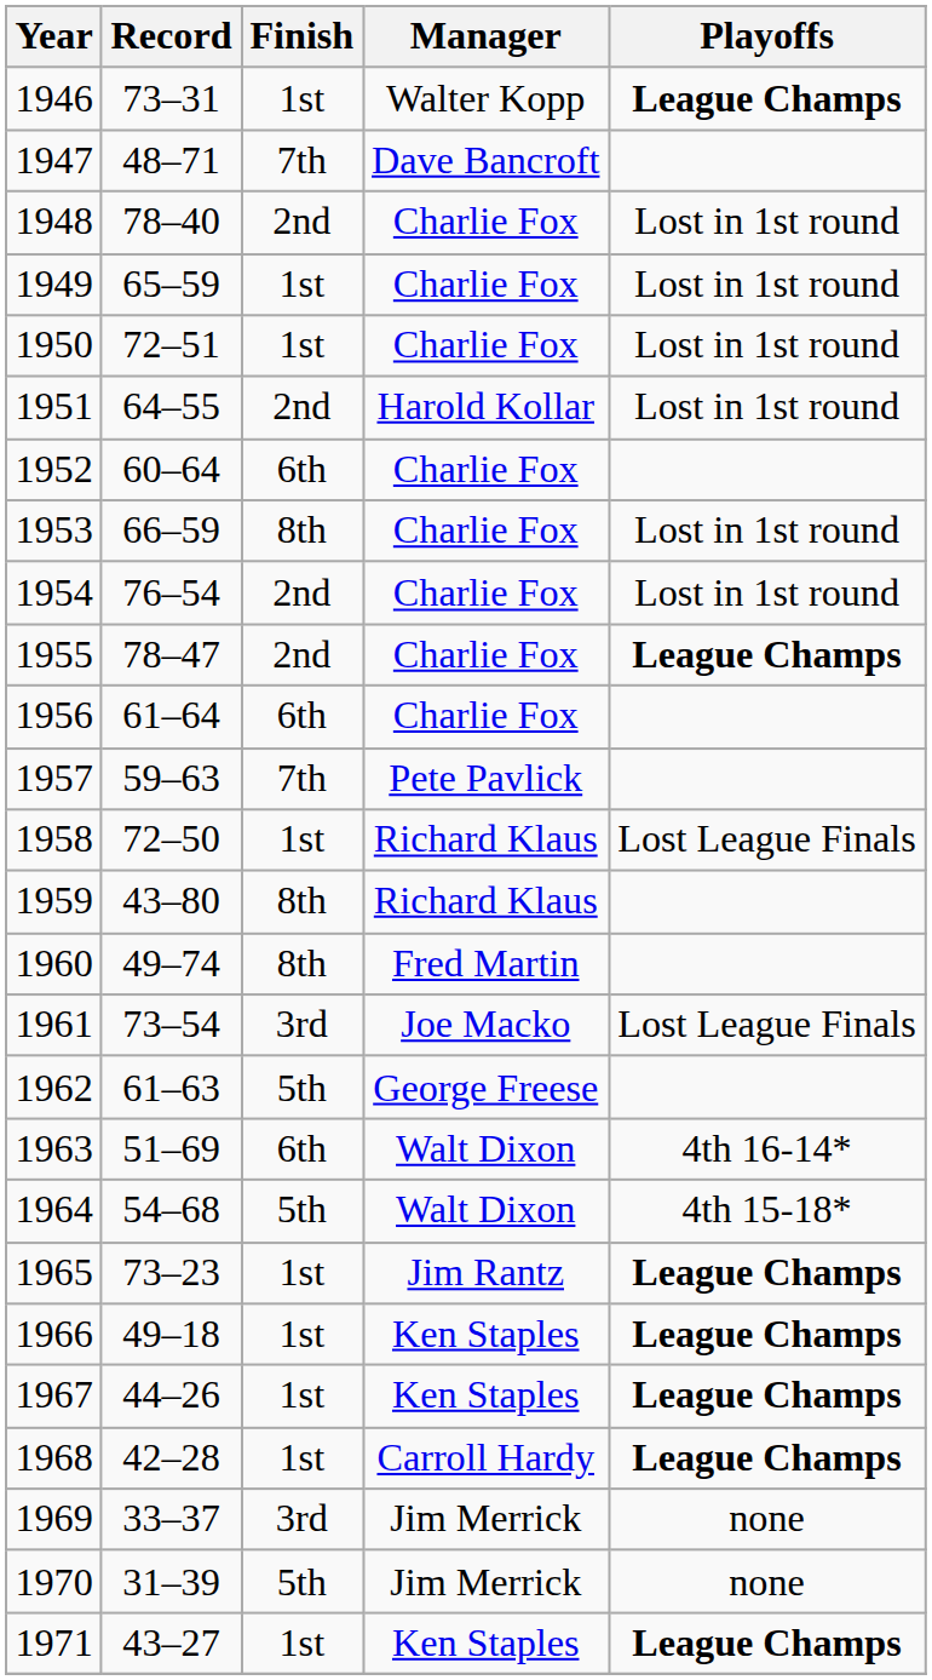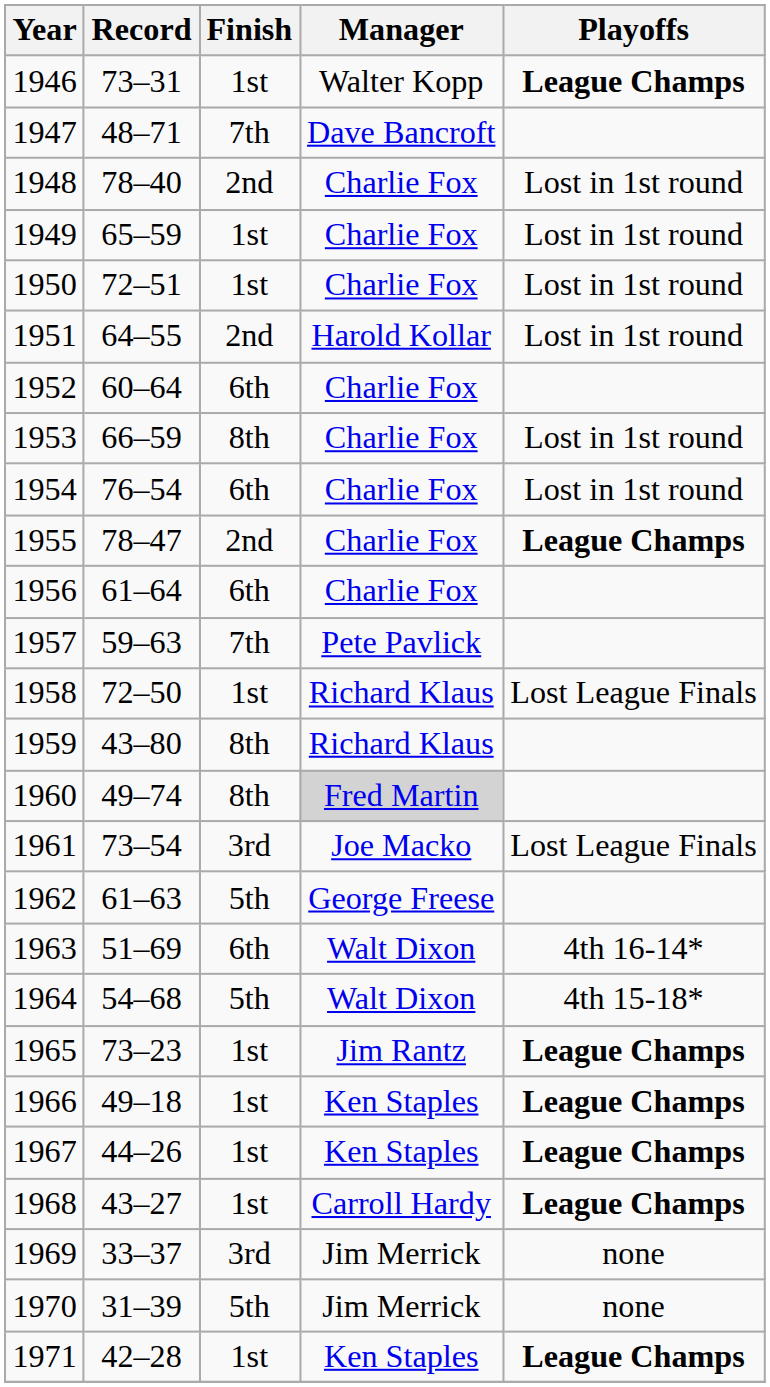 <table class="wikitable">
 <tr style="background: #F2F2F2;">
 <th>Year</th>
 <th>Record</th>
 <th>Finish</th>
 <th>Manager</th>
 <th>Playoffs</th>
 </tr>
 <tr align=center>
 <td>1946</td>
 <td>73–31</td>
 <td>1st</td>
 <td>Walter Kopp</td>
 <td><strong>League Champs</strong></td>
 </tr>
 <tr align=center>
 <td>1947</td>
 <td>48–71</td>
 <td>7th</td>
 <td><a href='#'>Dave Bancroft</a></td>
 <td></td>
 </tr>
 <tr align=center>
 <td>1948</td>
 <td>78–40</td>
 <td>2nd</td>
 <td><a href='#'>Charlie Fox</a></td>
 <td>Lost in 1st round</td>
 </tr>
 <tr align=center>
 <td>1949</td>
 <td>65–59</td>
 <td>1st</td>
 <td><a href='#'>Charlie Fox</a></td>
 <td>Lost in 1st round</td>
 </tr>
 <tr align=center>
 <td>1950</td>
 <td>72–51</td>
 <td>1st</td>
 <td><a href='#'>Charlie Fox</a></td>
 <td>Lost in 1st round</td>
 </tr>
 <tr align=center>
 <td>1951</td>
 <td>64–55</td>
 <td>2nd</td>
 <td><a href='#'>Harold Kollar</a></td>
 <td>Lost in 1st round</td>
 </tr>
 <tr align=center>
 <td>1952</td>
 <td>60–64</td>
 <td>6th</td>
 <td><a href='#'>Charlie Fox</a></td>
 <td></td>
 </tr>
 <tr align=center>
 <td>1953</td>
 <td>66–59</td>
 <td>8th</td>
 <td><a href='#'>Charlie Fox</a></td>
 <td>Lost in 1st round</td>
 </tr>
 <tr align=center>
 <td>1954</td>
 <td>76–54</td>
-<td>2nd</td>
+<td>6th</td>
 <td><a href='#'>Charlie Fox</a></td>
 <td>Lost in 1st round</td>
 </tr>
 <tr align=center>
 <td>1955</td>
 <td>78–47</td>
 <td>2nd</td>
 <td><a href='#'>Charlie Fox</a></td>
 <td><strong>League Champs</strong></td>
 </tr>
 <tr align=center>
 <td>1956</td>
 <td>61–64</td>
 <td>6th</td>
 <td><a href='#'>Charlie Fox</a></td>
 <td></td>
 </tr>
 <tr align=center>
 <td>1957</td>
 <td>59–63</td>
 <td>7th</td>
 <td><a href='#'>Pete Pavlick</a></td>
 <td></td>
 </tr>
 <tr align=center>
 <td>1958</td>
 <td>72–50</td>
 <td>1st</td>
 <td><a href='#'>Richard Klaus</a></td>
 <td>Lost League Finals</td>
 </tr>
 <tr align=center>
 <td>1959</td>
 <td>43–80</td>
 <td>8th</td>
 <td><a href='#'>Richard Klaus</a></td>
 <td></td>
 </tr>
 <tr align=center>
 <td>1960</td>
 <td>49–74</td>
 <td>8th</td>
-<td><a href='#'>Fred Martin</a></td>
+<td style="background: lightgrey;"><a href='#'>Fred Martin</a></td>
 <td></td>
 </tr>
 <tr align=center>
 <td>1961</td>
 <td>73–54</td>
 <td>3rd</td>
 <td><a href='#'>Joe Macko</a></td>
 <td>Lost League Finals</td>
 </tr>
 <tr align=center>
 <td>1962</td>
 <td>61–63</td>
 <td>5th</td>
 <td><a href='#'>George Freese</a></td>
 <td></td>
 </tr>
 <tr align=center>
 <td>1963</td>
 <td>51–69</td>
 <td>6th</td>
 <td><a href='#'>Walt Dixon</a></td>
 <td>4th 16-14*</td>
 </tr>
 <tr align=center>
 <td>1964</td>
 <td>54–68</td>
 <td>5th</td>
 <td><a href='#'>Walt Dixon</a></td>
 <td>4th 15-18*</td>
 </tr>
 <tr align=center>
 <td>1965</td>
 <td>73–23</td>
 <td>1st</td>
 <td><a href='#'>Jim Rantz</a></td>
 <td><strong>League Champs</strong></td>
 </tr>
 <tr align=center>
 <td>1966</td>
 <td>49–18</td>
 <td>1st</td>
 <td><a href='#'>Ken Staples</a></td>
 <td><strong>League Champs</strong></td>
 </tr>
 <tr align=center>
 <td>1967</td>
 <td>44–26</td>
 <td>1st</td>
 <td><a href='#'>Ken Staples</a></td>
 <td><strong>League Champs</strong></td>
 </tr>
 <tr align=center>
 <td>1968</td>
-<td>42–28</td>
+<td>43–27</td>
 <td>1st</td>
 <td><a href='#'>Carroll Hardy</a></td>
 <td><strong>League Champs</strong></td>
 </tr>
 <tr align=center>
 <td>1969</td>
 <td>33–37</td>
 <td>3rd</td>
 <td>Jim Merrick</td>
 <td>none</td>
 </tr>
 <tr align=center>
 <td>1970</td>
 <td>31–39</td>
 <td>5th</td>
 <td>Jim Merrick</td>
 <td>none</td>
 </tr>
 <tr align=center>
 <td>1971</td>
-<td>43–27</td>
+<td>42–28</td>
 <td>1st</td>
 <td><a href='#'>Ken Staples</a></td>
 <td><strong>League Champs</strong></td>
 </tr>
 <tr align=center>
 </tr>
 </table>
